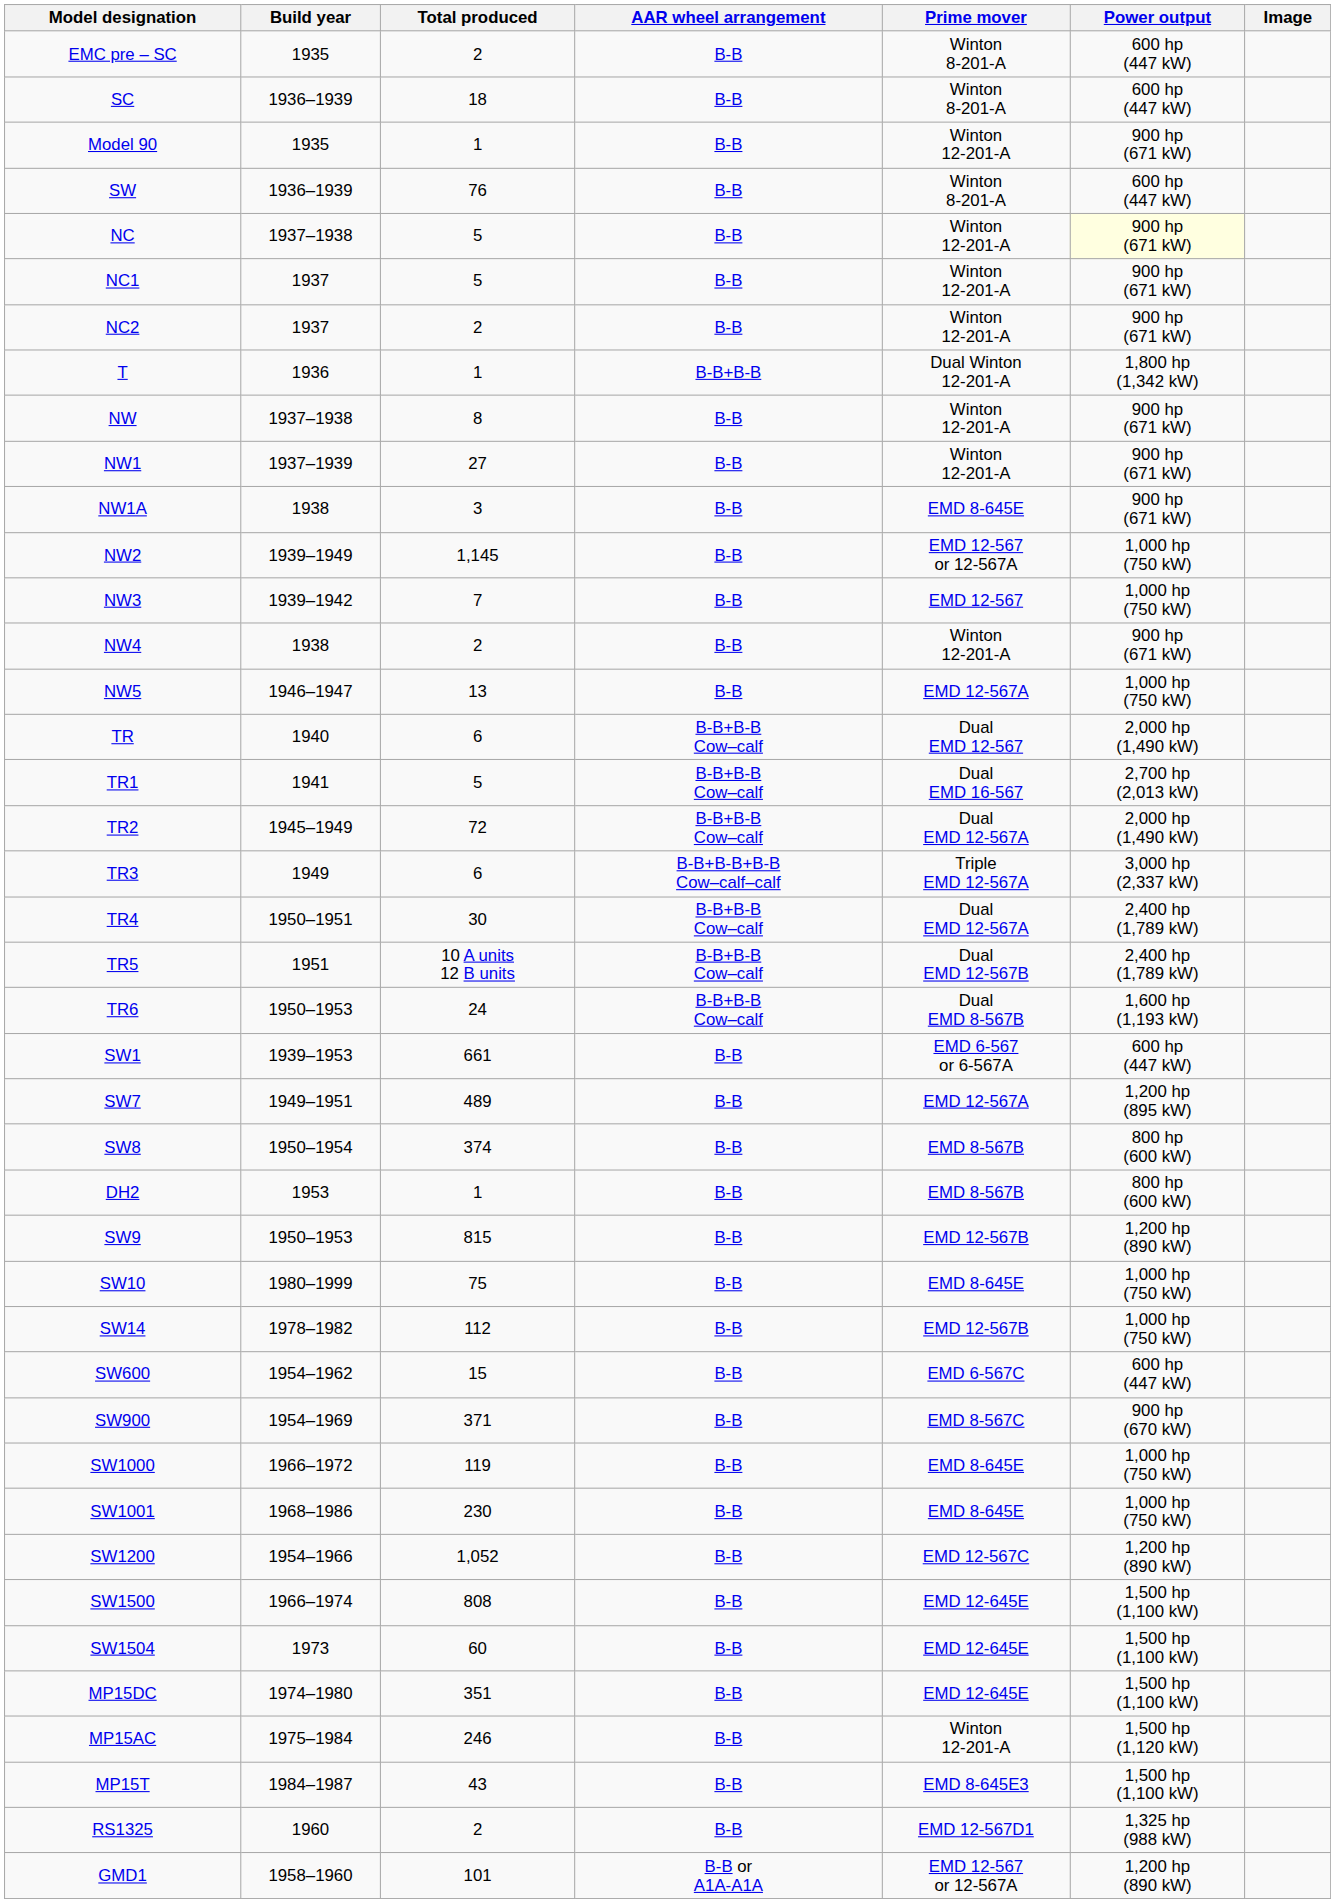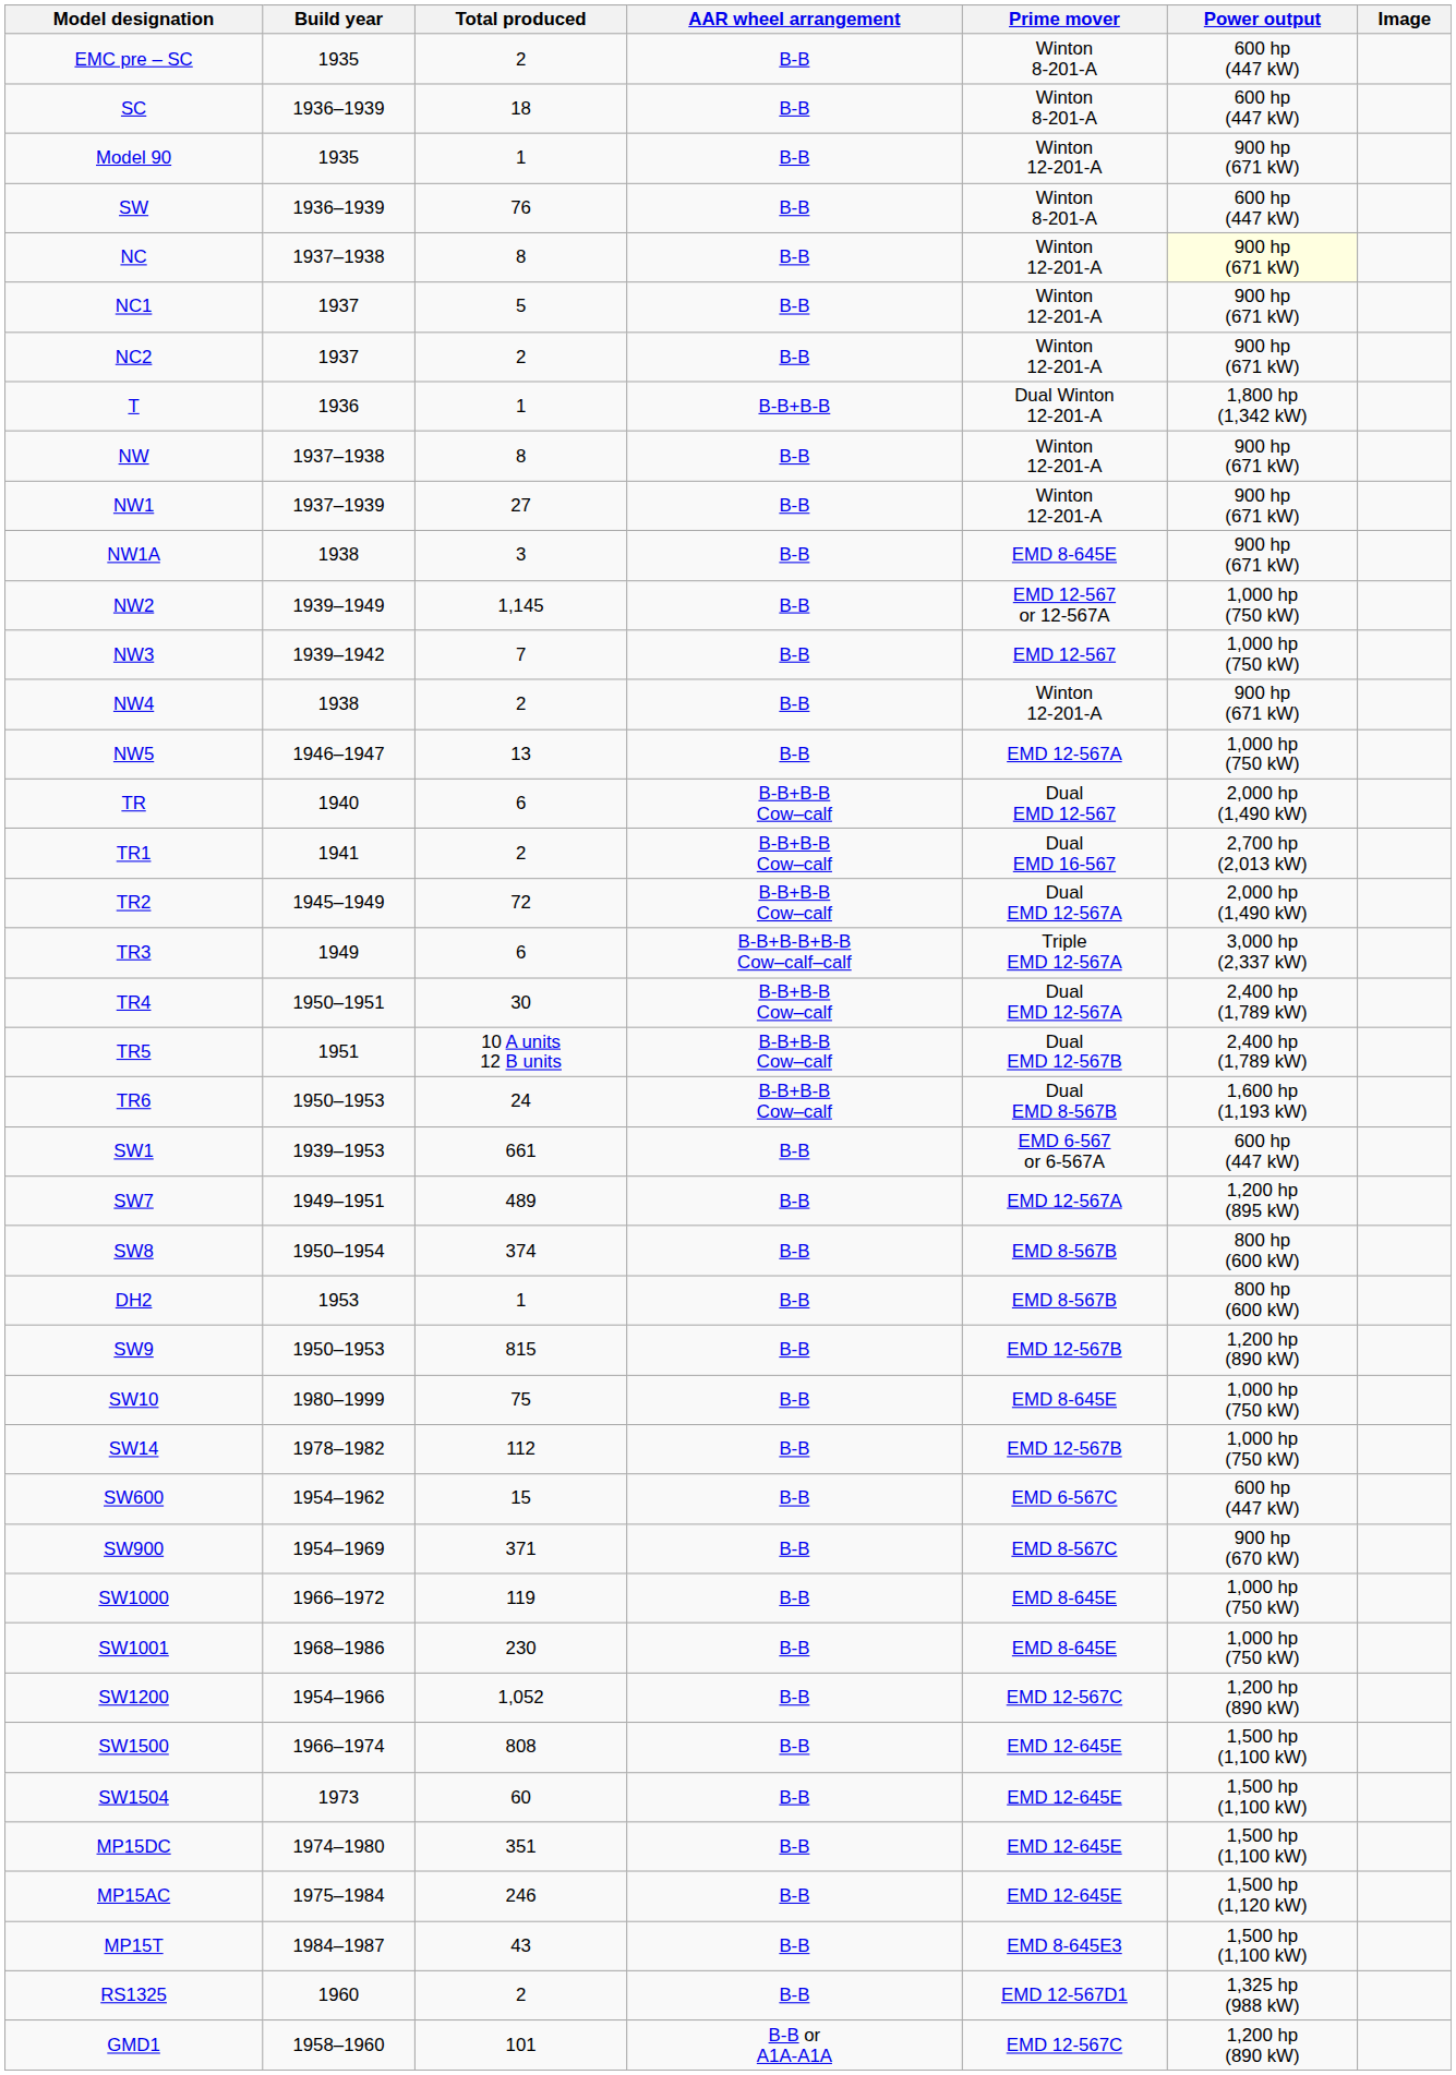 <table class="wikitable sortable" style="width: 100%">
 <tr>
 <th>Model designation</th>
 <th>Build year</th>
 <th>Total produced</th>
 <th><a href='#'>AAR wheel arrangement</a></th>
 <th><a href='#'>Prime mover</a></th>
 <th><a href='#'>Power output</a></th>
 <th class="unsortable">Image</th>
 </tr>
 <tr align="center">
 <td><a href='#'>EMC pre – SC</a></td>
 <td>1935</td>
 <td>2</td>
 <td><a href='#'>B-B</a></td>
 <td>Winton<br>8-201-A</td>
 <td>600 hp<br>(447 kW)</td>
 <td></td>
 </tr>
 <tr align="center">
 <td><a href='#'>SC</a></td>
 <td>1936–1939</td>
 <td>18</td>
 <td><a href='#'>B-B</a></td>
 <td>Winton<br>8-201-A</td>
 <td>600 hp<br>(447 kW)</td>
 <td></td>
 </tr>
 <tr align="center">
 <td><a href='#'>Model 90</a></td>
 <td>1935</td>
 <td>1</td>
 <td><a href='#'>B-B</a></td>
 <td>Winton<br>12-201-A</td>
 <td>900 hp<br>(671 kW)</td>
 <td></td>
 </tr>
 <tr align="center">
 <td><a href='#'>SW</a></td>
 <td>1936–1939</td>
 <td>76</td>
 <td><a href='#'>B-B</a></td>
 <td>Winton<br>8-201-A</td>
 <td>600 hp<br>(447 kW)</td>
 <td></td>
 </tr>
 <tr align="center">
 <td><a href='#'>NC</a></td>
 <td>1937–1938</td>
-<td>5</td>
+<td>8</td>
 <td><a href='#'>B-B</a></td>
 <td>Winton<br>12-201-A</td>
 <td style="background: lightyellow;">900 hp<br>(671 kW)</td>
 <td></td>
 </tr>
 <tr align="center">
 <td><a href='#'>NC1</a></td>
 <td>1937</td>
 <td>5</td>
 <td><a href='#'>B-B</a></td>
 <td>Winton<br>12-201-A</td>
 <td>900 hp<br>(671 kW)</td>
 <td></td>
 </tr>
 <tr align="center">
 <td><a href='#'>NC2</a></td>
 <td>1937</td>
 <td>2</td>
 <td><a href='#'>B-B</a></td>
 <td>Winton<br>12-201-A</td>
 <td>900 hp<br>(671 kW)</td>
 <td></td>
 </tr>
 <tr align="center">
 <td><a href='#'>T</a></td>
 <td>1936</td>
 <td>1</td>
 <td><a href='#'>B-B+B-B</a></td>
 <td>Dual Winton<br>12-201-A</td>
 <td>1,800 hp<br>(1,342 kW)</td>
 <td></td>
 </tr>
 <tr align="center">
 <td><a href='#'>NW</a></td>
 <td>1937–1938</td>
 <td>8</td>
 <td><a href='#'>B-B</a></td>
 <td>Winton<br>12-201-A</td>
 <td>900 hp<br>(671 kW)</td>
 <td></td>
 </tr>
 <tr align="center">
 <td><a href='#'>NW1</a></td>
 <td>1937–1939</td>
 <td>27</td>
 <td><a href='#'>B-B</a></td>
 <td>Winton<br>12-201-A</td>
 <td>900 hp<br>(671 kW)</td>
 <td></td>
 </tr>
 <tr align="center">
 <td><a href='#'>NW1A</a></td>
 <td>1938</td>
 <td>3</td>
 <td><a href='#'>B-B</a></td>
 <td><a href='#'>EMD 8-645E</a></td>
 <td>900 hp<br>(671 kW)</td>
 <td></td>
 </tr>
 <tr align="center">
 <td><a href='#'>NW2</a></td>
 <td>1939–1949</td>
 <td>1,145</td>
 <td><a href='#'>B-B</a></td>
 <td><a href='#'>EMD 12-567</a><br>or 12-567A</td>
 <td>1,000 hp<br>(750 kW)</td>
 <td></td>
 </tr>
 <tr align="center">
 <td><a href='#'>NW3</a></td>
 <td>1939–1942</td>
 <td>7</td>
 <td><a href='#'>B-B</a></td>
 <td><a href='#'>EMD 12-567</a></td>
 <td>1,000 hp<br>(750 kW)</td>
 <td></td>
 </tr>
 <tr align="center">
 <td><a href='#'>NW4</a></td>
 <td>1938</td>
 <td>2</td>
 <td><a href='#'>B-B</a></td>
 <td>Winton<br>12-201-A</td>
 <td>900 hp<br>(671 kW)</td>
 <td></td>
 </tr>
 <tr align="center">
 <td><a href='#'>NW5</a></td>
 <td>1946–1947</td>
 <td>13</td>
 <td><a href='#'>B-B</a></td>
 <td><a href='#'>EMD 12-567A</a></td>
 <td>1,000 hp<br>(750 kW)</td>
 <td></td>
 </tr>
 <tr align="center">
 <td><a href='#'>TR</a></td>
 <td>1940</td>
 <td>6</td>
 <td><a href='#'>B-B+B-B</a><br><a href='#'>Cow–calf</a></td>
 <td>Dual<br><a href='#'>EMD 12-567</a></td>
 <td>2,000 hp<br>(1,490 kW)</td>
 <td></td>
 </tr>
 <tr align="center">
 <td><a href='#'>TR1</a></td>
 <td>1941</td>
-<td>5</td>
+<td>2</td>
 <td><a href='#'>B-B+B-B</a><br><a href='#'>Cow–calf</a></td>
 <td>Dual<br><a href='#'>EMD 16-567</a></td>
 <td>2,700 hp<br>(2,013 kW)</td>
 <td></td>
 </tr>
 <tr align="center">
 <td><a href='#'>TR2</a></td>
 <td>1945–1949</td>
 <td>72</td>
 <td><a href='#'>B-B+B-B</a><br><a href='#'>Cow–calf</a></td>
 <td>Dual<br><a href='#'>EMD 12-567A</a></td>
 <td>2,000 hp<br>(1,490 kW)</td>
 <td></td>
 </tr>
 <tr align="center">
 <td><a href='#'>TR3</a></td>
 <td>1949</td>
 <td>6</td>
 <td><a href='#'>B-B+B-B+B-B</a><br><a href='#'>Cow–calf–calf</a></td>
 <td>Triple<br><a href='#'>EMD 12-567A</a></td>
 <td>3,000 hp<br>(2,337 kW)</td>
 <td></td>
 </tr>
 <tr align="center">
 <td><a href='#'>TR4</a></td>
 <td>1950–1951</td>
 <td>30</td>
 <td><a href='#'>B-B+B-B</a><br><a href='#'>Cow–calf</a></td>
 <td>Dual<br><a href='#'>EMD 12-567A</a></td>
 <td>2,400 hp<br>(1,789 kW)</td>
 <td></td>
 </tr>
 <tr align="center">
 <td><a href='#'>TR5</a></td>
 <td>1951</td>
 <td>10 <a href='#'>A units</a><br>12 <a href='#'>B units</a></td>
 <td><a href='#'>B-B+B-B</a><br><a href='#'>Cow–calf</a></td>
 <td>Dual<br><a href='#'>EMD 12-567B</a></td>
 <td>2,400 hp<br>(1,789 kW)</td>
 <td></td>
 </tr>
 <tr align="center">
 <td><a href='#'>TR6</a></td>
 <td>1950–1953</td>
 <td>24</td>
 <td><a href='#'>B-B+B-B</a><br><a href='#'>Cow–calf</a></td>
 <td>Dual<br><a href='#'>EMD 8-567B</a></td>
 <td>1,600 hp<br>(1,193 kW)</td>
 <td></td>
 </tr>
 <tr align="center">
 <td><a href='#'>SW1</a></td>
 <td>1939–1953</td>
 <td>661</td>
 <td><a href='#'>B-B</a></td>
 <td><a href='#'>EMD 6-567</a><br>or 6-567A</td>
 <td>600 hp<br>(447 kW)</td>
 <td></td>
 </tr>
 <tr align="center">
 <td><a href='#'>SW7</a></td>
 <td>1949–1951</td>
 <td>489</td>
 <td><a href='#'>B-B</a></td>
 <td><a href='#'>EMD 12-567A</a></td>
 <td>1,200 hp<br>(895 kW)</td>
 <td></td>
 </tr>
 <tr align="center">
 <td><a href='#'>SW8</a></td>
 <td>1950–1954</td>
 <td>374</td>
 <td><a href='#'>B-B</a></td>
 <td><a href='#'>EMD 8-567B</a></td>
 <td>800 hp<br>(600 kW)</td>
 <td></td>
 </tr>
 <tr align="center">
 <td><a href='#'>DH2</a></td>
 <td>1953</td>
 <td>1</td>
 <td><a href='#'>B-B</a></td>
 <td><a href='#'>EMD 8-567B</a></td>
 <td>800 hp<br>(600 kW)</td>
 <td></td>
 </tr>
 <tr align="center">
 <td><a href='#'>SW9</a></td>
 <td>1950–1953</td>
 <td>815</td>
 <td><a href='#'>B-B</a></td>
 <td><a href='#'>EMD 12-567B</a></td>
 <td>1,200 hp<br>(890 kW)</td>
 <td></td>
 </tr>
 <tr align="center">
 <td><a href='#'>SW10</a></td>
 <td>1980–1999</td>
 <td>75</td>
 <td><a href='#'>B-B</a></td>
 <td><a href='#'>EMD 8-645E</a></td>
 <td>1,000 hp<br>(750 kW)</td>
 <td></td>
 </tr>
 <tr align="center">
 <td><a href='#'>SW14</a></td>
 <td>1978–1982</td>
 <td>112</td>
 <td><a href='#'>B-B</a></td>
 <td><a href='#'>EMD 12-567B</a></td>
 <td>1,000 hp<br>(750 kW)</td>
 <td></td>
 </tr>
 <tr align="center">
 <td><a href='#'>SW600</a></td>
 <td>1954–1962</td>
 <td>15</td>
 <td><a href='#'>B-B</a></td>
 <td><a href='#'>EMD 6-567C</a></td>
 <td>600 hp<br>(447 kW)</td>
 <td></td>
 </tr>
 <tr align="center">
 <td><a href='#'>SW900</a></td>
 <td>1954–1969</td>
 <td>371</td>
 <td><a href='#'>B-B</a></td>
 <td><a href='#'>EMD 8-567C</a></td>
 <td>900 hp<br>(670 kW)</td>
 <td></td>
 </tr>
 <tr align="center">
 <td><a href='#'>SW1000</a></td>
 <td>1966–1972</td>
 <td>119</td>
 <td><a href='#'>B-B</a></td>
 <td><a href='#'>EMD 8-645E</a></td>
 <td>1,000 hp<br> (750 kW)</td>
 <td></td>
 </tr>
 <tr align="center">
 <td><a href='#'>SW1001</a></td>
 <td>1968–1986</td>
 <td>230</td>
 <td><a href='#'>B-B</a></td>
 <td><a href='#'>EMD 8-645E</a></td>
 <td>1,000 hp<br>(750 kW)</td>
 <td></td>
 </tr>
 <tr align="center">
 <td><a href='#'>SW1200</a></td>
 <td>1954–1966</td>
 <td>1,052</td>
 <td><a href='#'>B-B</a></td>
 <td><a href='#'>EMD 12-567C</a></td>
 <td>1,200 hp<br>(890 kW)</td>
 <td></td>
 </tr>
 <tr align="center">
 <td><a href='#'>SW1500</a></td>
 <td>1966–1974</td>
 <td>808</td>
 <td><a href='#'>B-B</a></td>
 <td><a href='#'>EMD 12-645E</a></td>
 <td>1,500 hp<br>(1,100 kW)</td>
 <td></td>
 </tr>
 <tr align="center">
 <td><a href='#'>SW1504</a></td>
 <td>1973</td>
 <td>60</td>
 <td><a href='#'>B-B</a></td>
 <td><a href='#'>EMD 12-645E</a></td>
 <td>1,500 hp<br>(1,100 kW)</td>
 <td></td>
 </tr>
 <tr align="center">
 <td><a href='#'>MP15DC</a></td>
 <td>1974–1980</td>
 <td>351</td>
 <td><a href='#'>B-B</a></td>
 <td><a href='#'>EMD 12-645E</a></td>
 <td>1,500 hp<br>(1,100 kW)</td>
 <td></td>
 </tr>
 <tr align="center">
 <td><a href='#'>MP15AC</a></td>
 <td>1975–1984</td>
 <td>246</td>
 <td><a href='#'>B-B</a></td>
-<td>Winton<br>12-201-A</td>
+<td><a href='#'>EMD 12-645E</a></td>
 <td>1,500 hp<br>(1,120 kW)</td>
 <td></td>
 </tr>
 <tr align="center">
 <td><a href='#'>MP15T</a></td>
 <td>1984–1987</td>
 <td>43</td>
 <td><a href='#'>B-B</a></td>
 <td><a href='#'>EMD 8-645E3</a></td>
 <td>1,500 hp<br>(1,100 kW)</td>
 <td></td>
 </tr>
 <tr align="center">
 <td><a href='#'>RS1325</a></td>
 <td>1960</td>
 <td>2</td>
 <td><a href='#'>B-B</a></td>
 <td><a href='#'>EMD 12-567D1</a></td>
 <td>1,325 hp<br>(988 kW)</td>
 <td></td>
 </tr>
 <tr align="center">
 <td><a href='#'>GMD1</a></td>
 <td>1958–1960</td>
 <td>101</td>
 <td><a href='#'>B-B</a> or<br><a href='#'>A1A-A1A</a></td>
-<td><a href='#'>EMD 12-567</a><br>or 12-567A</td>
+<td><a href='#'>EMD 12-567C</a></td>
 <td>1,200 hp<br>(890 kW)</td>
 <td></td>
 </tr>
 <tr align="center">
 </tr>
 </table>
